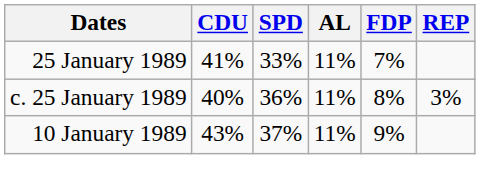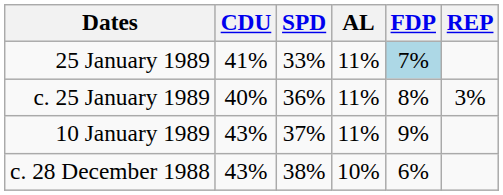 <table class="wikitable float-right">
 <tr class="hintergrundfarbe5" style="text-align:center">
 <th>Dates</th>
 <th><a href='#'>CDU</a></th>
 <th><a href='#'>SPD</a></th>
 <th>AL</th>
 <th><a href='#'>FDP</a></th>
 <th><a href='#'>REP</a></th>
 </tr>
 <tr style="text-align:center" class="hintergrundfarbe1">
 <td style="text-align:right">25 January 1989</td>
 <td>41%</td>
 <td>33%</td>
 <td>11%</td>
-<td>7%</td>
+<td style="background: lightblue;">7%</td>
 <td></td>
 </tr>
 <tr style="text-align:center" class="hintergrundfarbe1">
 <td style="text-align:right">c. 25 January 1989</td>
 <td>40%</td>
 <td>36%</td>
 <td>11%</td>
 <td>8%</td>
 <td>3%</td>
 </tr>
 <tr style="text-align:center" class="hintergrundfarbe1">
 <td style="text-align:right">10 January 1989</td>
 <td>43%</td>
 <td>37%</td>
 <td>11%</td>
 <td>9%</td>
 <td></td>
 </tr>
+<tr style="text-align:center" class="hintergrundfarbe1">
+<td style="text-align:right">c. 28 December 1988</td>
+<td>43%</td>
+<td>38%</td>
+<td>10%</td>
+<td>6%</td>
+<td></td>
+</tr>
 </table>
